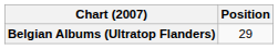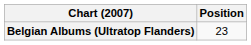 <table class="wikitable plainrowheaders" style="text-align:center">
 <tr>
 <th scope="col">Chart (2007)</th>
 <th scope="col">Position</th>
 </tr>
 <tr>
 <th scope="row">Belgian Albums (Ultratop Flanders)</th>
-<td>29</td>
+<td>23</td>
 </tr>
 </table>
